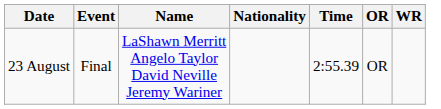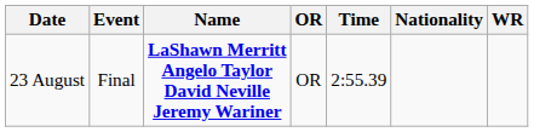 <table class=wikitable style=text-align:center>
 <tr>
 <th>Date</th>
 <th>Event</th>
 <th>Name</th>
+<th>OR</th>
+<th>Time</th>
 <th>Nationality</th>
-<th>Time</th>
-<th>OR</th>
 <th>WR</th>
 </tr>
 <tr>
 <td>23 August</td>
 <td>Final</td>
-<td><a href='#'>LaShawn Merritt</a><br><a href='#'>Angelo Taylor</a><br><a href='#'>David Neville</a><br><a href='#'>Jeremy Wariner</a></td>
+<td><strong><a href='#'>LaShawn Merritt</a><br><a href='#'>Angelo Taylor</a><br><a href='#'>David Neville</a><br><a href='#'>Jeremy Wariner</a></strong></td>
+<td>OR</td>
+<td>2:55.39</td>
 <td align=left></td>
-<td>2:55.39</td>
-<td>OR</td>
 <td></td>
 </tr>
 </table>
